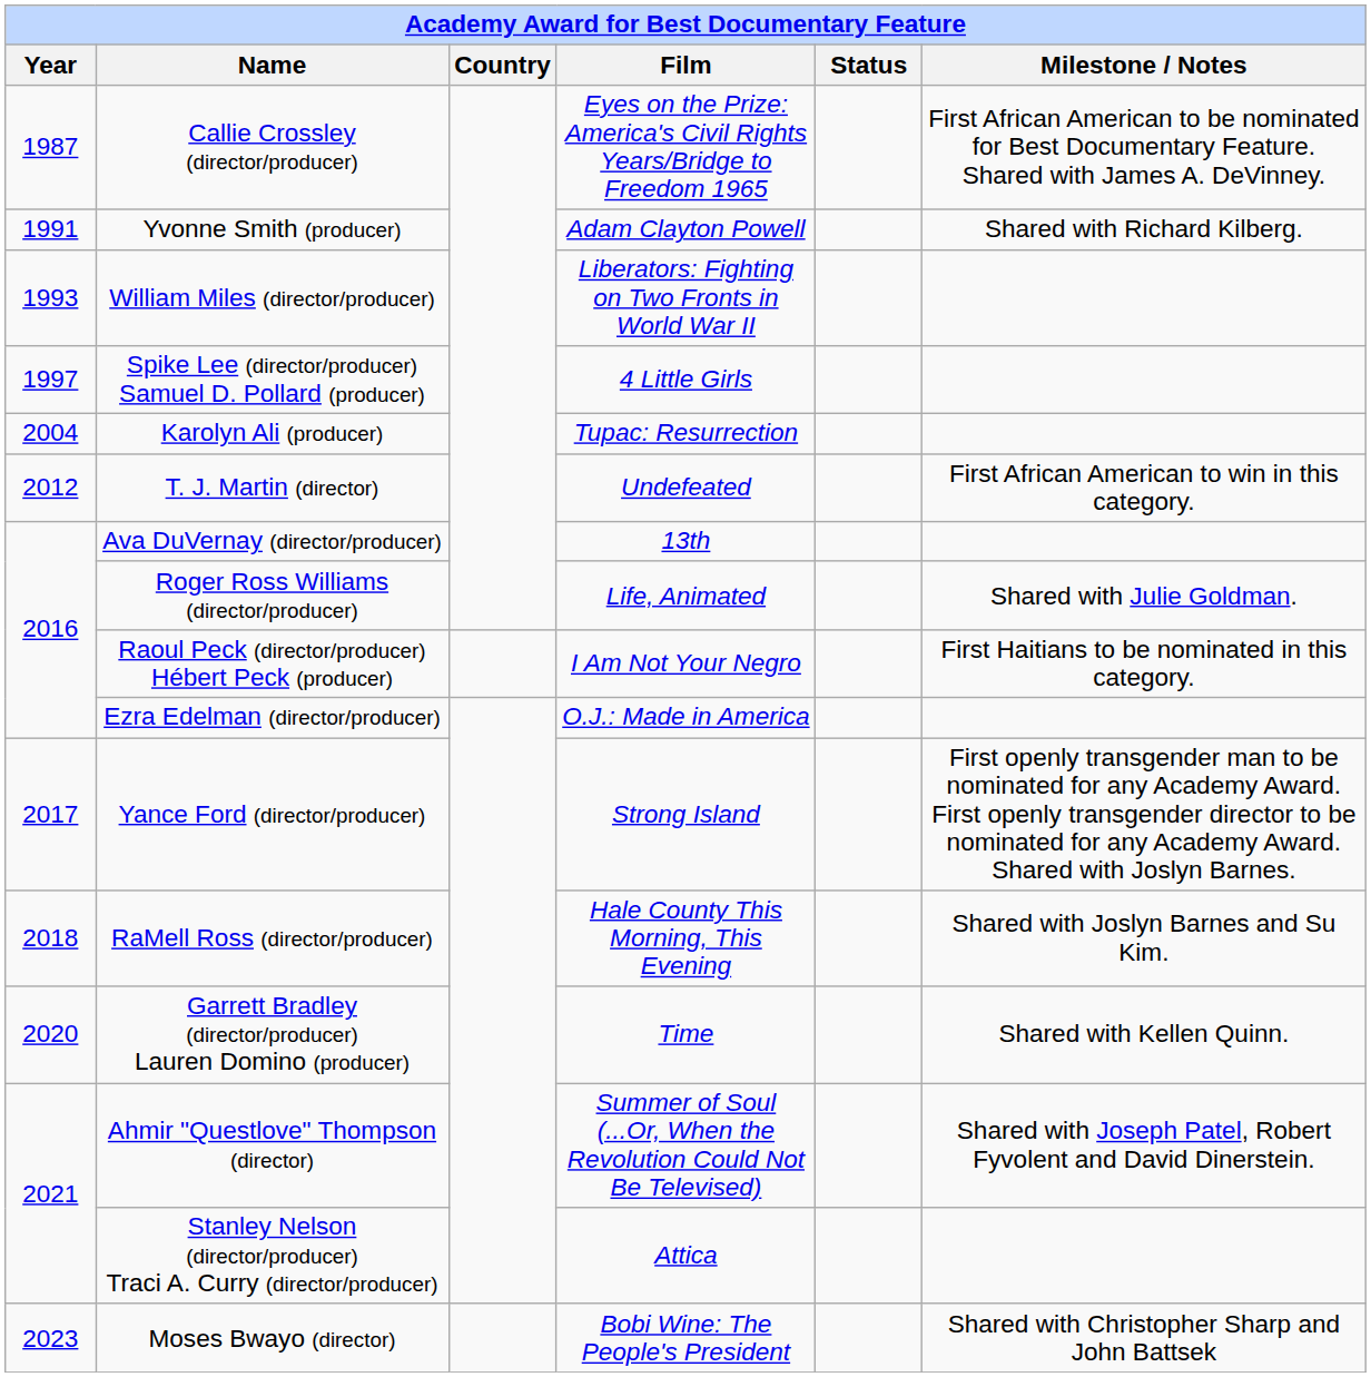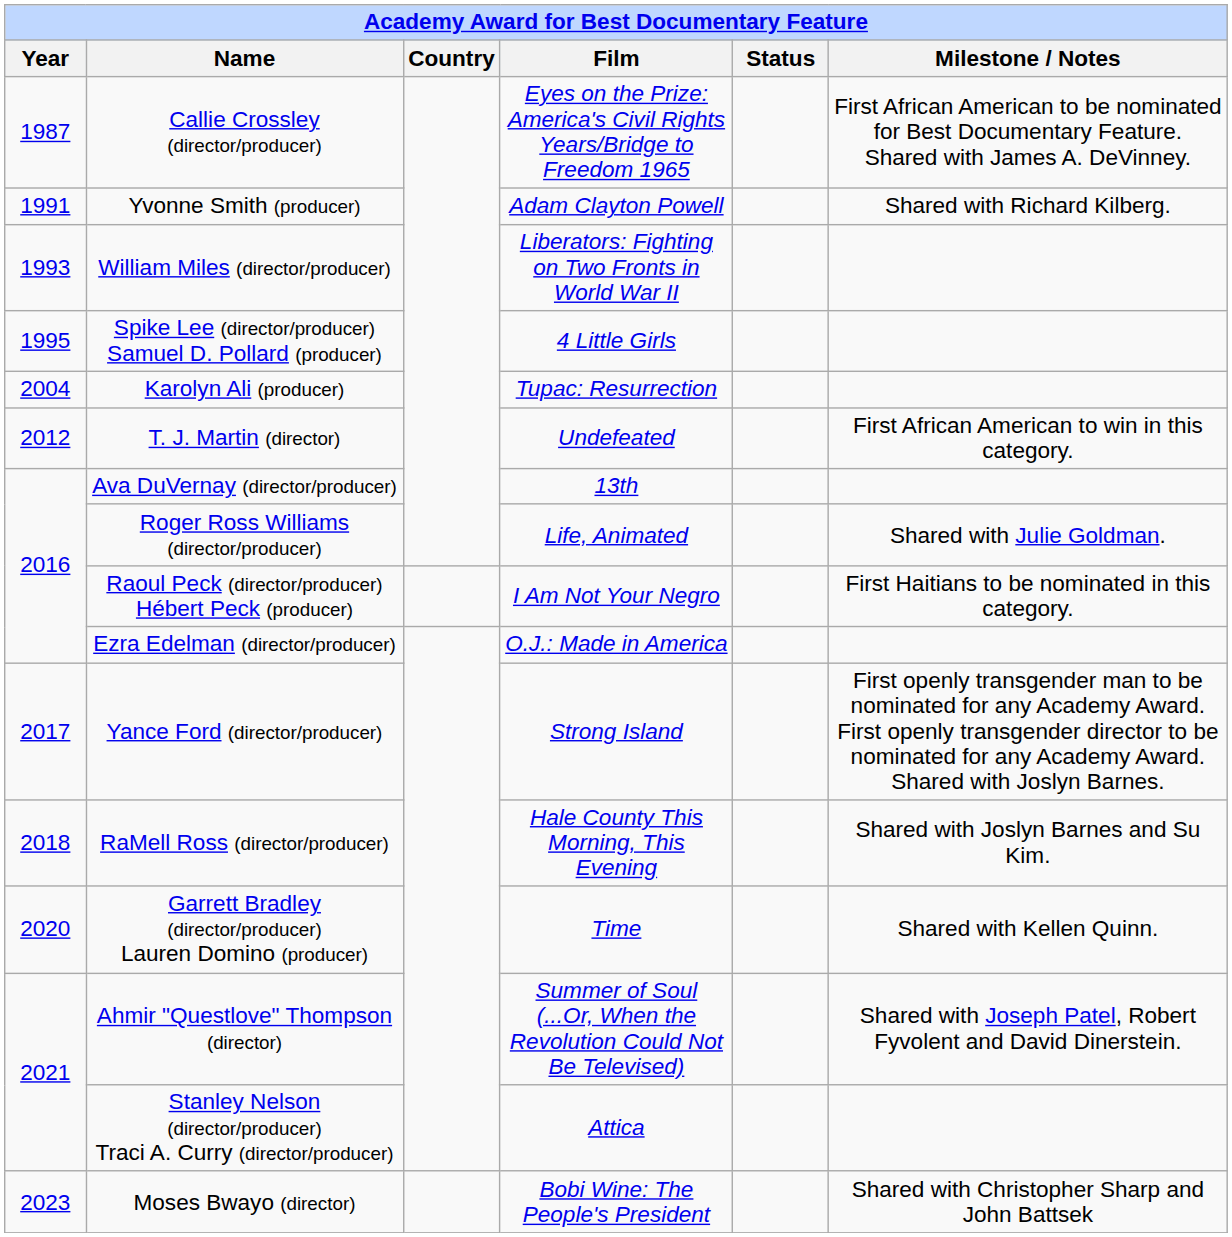 <table class="wikitable" style="text-align: center">
 <tr style="background:#bfd7ff;">
 <td colspan="6" style="text-align:center;"><strong><a href='#'>Academy Award for Best Documentary Feature</a></strong></td>
 </tr>
 <tr style="background:#ebf5ff;">
 <th style="width:075px;">Year</th>
 <th style="width:400px;">Name</th>
 <th style="width:50px;">Country</th>
 <th style="width:270px;">Film</th>
 <th style="width:080px;">Status</th>
 <th style="width:580px;">Milestone / Notes</th>
 </tr>
 <tr>
 <td><a href='#'>1987</a></td>
 <td><a href='#'>Callie Crossley</a> <small>(director/producer)</small></td>
 <td rowspan=8><div></div></td>
 <td><em><a href='#'>Eyes on the Prize: America's Civil Rights Years/Bridge to Freedom 1965</a></em></td>
 <td></td>
 <td>First African American to be nominated for Best Documentary Feature.<br>Shared with James A. DeVinney.</td>
 </tr>
 <tr>
 <td><a href='#'>1991</a></td>
 <td>Yvonne Smith <small>(producer)</small></td>
 <td><em><a href='#'>Adam Clayton Powell</a></em></td>
 <td></td>
 <td>Shared with Richard Kilberg.</td>
 </tr>
 <tr>
 <td><a href='#'>1993</a></td>
 <td><a href='#'>William Miles</a> <small>(director/producer)</small></td>
 <td><em><a href='#'>Liberators: Fighting on Two Fronts in World War II</a></em></td>
 <td></td>
 <td></td>
 </tr>
 <tr>
-<td><a href='#'>1997</a></td>
+<td><a href='#'>1995</a></td>
 <td><a href='#'>Spike Lee</a> <small>(director/producer)</small><br><a href='#'>Samuel D. Pollard</a> <small>(producer)</small></td>
 <td><em><a href='#'>4 Little Girls</a></em></td>
 <td></td>
 <td></td>
 </tr>
 <tr>
 <td><a href='#'>2004</a></td>
 <td><a href='#'>Karolyn Ali</a> <small>(producer)</small></td>
 <td><em><a href='#'>Tupac: Resurrection</a></em></td>
 <td></td>
 <td></td>
 </tr>
 <tr>
 <td><a href='#'>2012</a></td>
 <td><a href='#'>T. J. Martin</a> <small>(director)</small></td>
 <td><em><a href='#'>Undefeated</a></em></td>
 <td></td>
 <td>First African American to win in this category.</td>
 </tr>
 <tr>
 <td rowspan="4"><a href='#'>2016</a></td>
 <td><a href='#'>Ava DuVernay</a> <small>(director/producer)</small></td>
 <td><em><a href='#'>13th</a></em></td>
 <td></td>
 <td></td>
 </tr>
 <tr>
 <td><a href='#'>Roger Ross Williams</a> <small>(director/producer)</small></td>
 <td><em><a href='#'>Life, Animated</a></em></td>
 <td></td>
 <td>Shared with <a href='#'>Julie Goldman</a>.</td>
 </tr>
 <tr>
 <td><a href='#'>Raoul Peck</a> <small>(director/producer)</small><br><a href='#'>Hébert Peck</a> <small>(producer)</small></td>
 <td><div></div></td>
 <td><em><a href='#'>I Am Not Your Negro</a></em></td>
 <td></td>
 <td>First Haitians to be nominated in this category.</td>
 </tr>
 <tr>
 <td><a href='#'>Ezra Edelman</a> <small>(director/producer)</small></td>
 <td rowspan=6><div></div></td>
 <td><em><a href='#'>O.J.: Made in America</a></em></td>
 <td></td>
 <td></td>
 </tr>
 <tr>
 <td><a href='#'>2017</a></td>
 <td><a href='#'>Yance Ford</a> <small>(director/producer)</small></td>
 <td><em><a href='#'>Strong Island</a></em></td>
 <td></td>
 <td>First openly transgender man to be nominated for any Academy Award.<br>First openly transgender director to be nominated for any Academy Award.<br>Shared with Joslyn Barnes.</td>
 </tr>
 <tr>
 <td><a href='#'>2018</a></td>
 <td><a href='#'>RaMell Ross</a> <small>(director/producer)</small></td>
 <td><em><a href='#'>Hale County This Morning, This Evening</a></em></td>
 <td></td>
 <td>Shared with Joslyn Barnes and Su Kim.</td>
 </tr>
 <tr>
 <td><a href='#'>2020</a></td>
 <td><a href='#'>Garrett Bradley</a> <small>(director/producer)</small><br>Lauren Domino <small>(producer)</small></td>
 <td><em><a href='#'>Time</a></em></td>
 <td></td>
 <td>Shared with Kellen Quinn.</td>
 </tr>
 <tr>
 <td rowspan="2"><a href='#'>2021</a></td>
 <td><a href='#'>Ahmir "Questlove" Thompson</a> <small>(director)</small></td>
 <td><em><a href='#'>Summer of Soul (...Or, When the Revolution Could Not Be Televised)</a></em></td>
 <td></td>
 <td>Shared with <a href='#'>Joseph Patel</a>, Robert Fyvolent and David Dinerstein.</td>
 </tr>
 <tr>
 <td><a href='#'>Stanley Nelson</a> <small>(director/producer)</small><br>Traci A. Curry <small>(director/producer)</small></td>
 <td><em><a href='#'>Attica</a></em></td>
 <td></td>
 </tr>
 <tr>
 <td><a href='#'>2023</a></td>
 <td>Moses Bwayo <small>(director)</small></td>
 <td><div></div></td>
 <td><em><a href='#'>Bobi Wine: The People's President</a></em></td>
 <td></td>
 <td>Shared with Christopher Sharp and John Battsek</td>
 </tr>
 </table>
